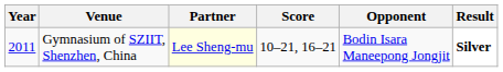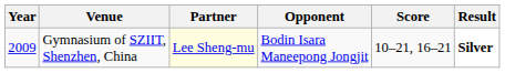 <table class="sortable wikitable" style="font-size: 95%;">
 <tr>
 <th>Year</th>
 <th>Venue</th>
 <th>Partner</th>
+<th>Opponent</th>
 <th>Score</th>
-<th>Opponent</th>
 <th>Result</th>
 </tr>
 <tr>
-<td align="center"><a href='#'>2011</a></td>
+<td align="center"><a href='#'>2009</a></td>
 <td align="left">Gymnasium of <a href='#'>SZIIT</a>,<br><a href='#'>Shenzhen</a>, China</td>
 <td align="left" style="background: lightyellow;"> <a href='#'>Lee Sheng-mu</a></td>
+<td align="left"> <a href='#'>Bodin Isara</a><br> <a href='#'>Maneepong Jongjit</a></td>
 <td align="left">10–21, 16–21</td>
-<td align="left"> <a href='#'>Bodin Isara</a><br> <a href='#'>Maneepong Jongjit</a></td>
 <td style="text-align:left; background:white"> <strong>Silver</strong></td>
 </tr>
 </table>
